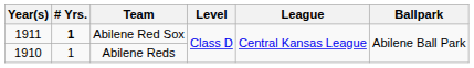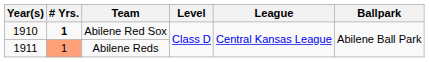 <table class="wikitable" style="text-align:center; font-size: 95%;">
 <tr>
 <th>Year(s)</th>
 <th># Yrs.</th>
 <th>Team</th>
 <th>Level</th>
 <th>League</th>
 <th>Ballpark</th>
 </tr>
 <tr>
-<td>1911</td>
+<td>1910</td>
 <td><strong>1</strong></td>
 <td>Abilene Red Sox</td>
 <td rowspan=2><a href='#'>Class D</a></td>
 <td rowspan=2><a href='#'>Central Kansas League</a></td>
 <td Rowspan=2>Abilene Ball Park</td>
 </tr>
 <tr>
-<td>1910</td>
-<td>1</td>
+<td>1911</td>
+<td style="background: lightsalmon;">1</td>
 <td>Abilene Reds</td>
 </tr>
 </table>
